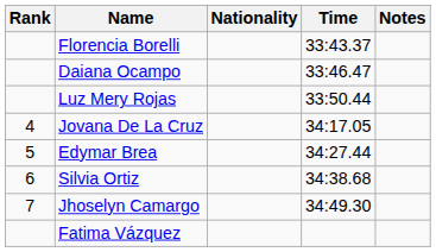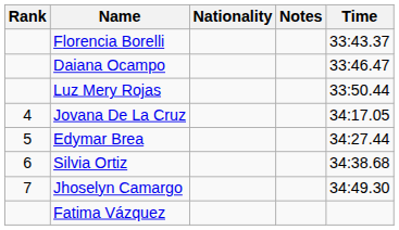 <table class="wikitable sortable" style="text-align:center">
 <tr>
 <th>Rank</th>
 <th>Name</th>
 <th>Nationality</th>
+<th>Notes</th>
 <th>Time</th>
-<th>Notes</th>
 </tr>
 <tr>
 <td></td>
 <td align=left><a href='#'>Florencia Borelli</a></td>
 <td align=left></td>
+<td></td>
 <td>33:43.37</td>
-<td></td>
 </tr>
 <tr>
 <td></td>
 <td align=left><a href='#'>Daiana Ocampo</a></td>
 <td align=left></td>
+<td></td>
 <td>33:46.47</td>
-<td></td>
 </tr>
 <tr>
 <td></td>
 <td align=left><a href='#'>Luz Mery Rojas</a></td>
 <td align=left></td>
+<td></td>
 <td>33:50.44</td>
-<td></td>
 </tr>
 <tr>
 <td>4</td>
 <td align=left><a href='#'>Jovana De La Cruz</a></td>
 <td align=left></td>
+<td></td>
 <td>34:17.05</td>
-<td></td>
 </tr>
 <tr>
 <td>5</td>
 <td align=left><a href='#'>Edymar Brea</a></td>
 <td align=left></td>
+<td></td>
 <td>34:27.44</td>
-<td></td>
 </tr>
 <tr>
 <td>6</td>
 <td align=left><a href='#'>Silvia Ortiz</a></td>
 <td align=left></td>
+<td></td>
 <td>34:38.68</td>
-<td></td>
 </tr>
 <tr>
 <td>7</td>
 <td align=left><a href='#'>Jhoselyn Camargo</a></td>
 <td align=left></td>
+<td></td>
 <td>34:49.30</td>
-<td></td>
 </tr>
 <tr>
 <td></td>
 <td align=left><a href='#'>Fatima Vázquez</a></td>
 <td align=left></td>
 <td></td>
 <td></td>
 </tr>
 </table>
